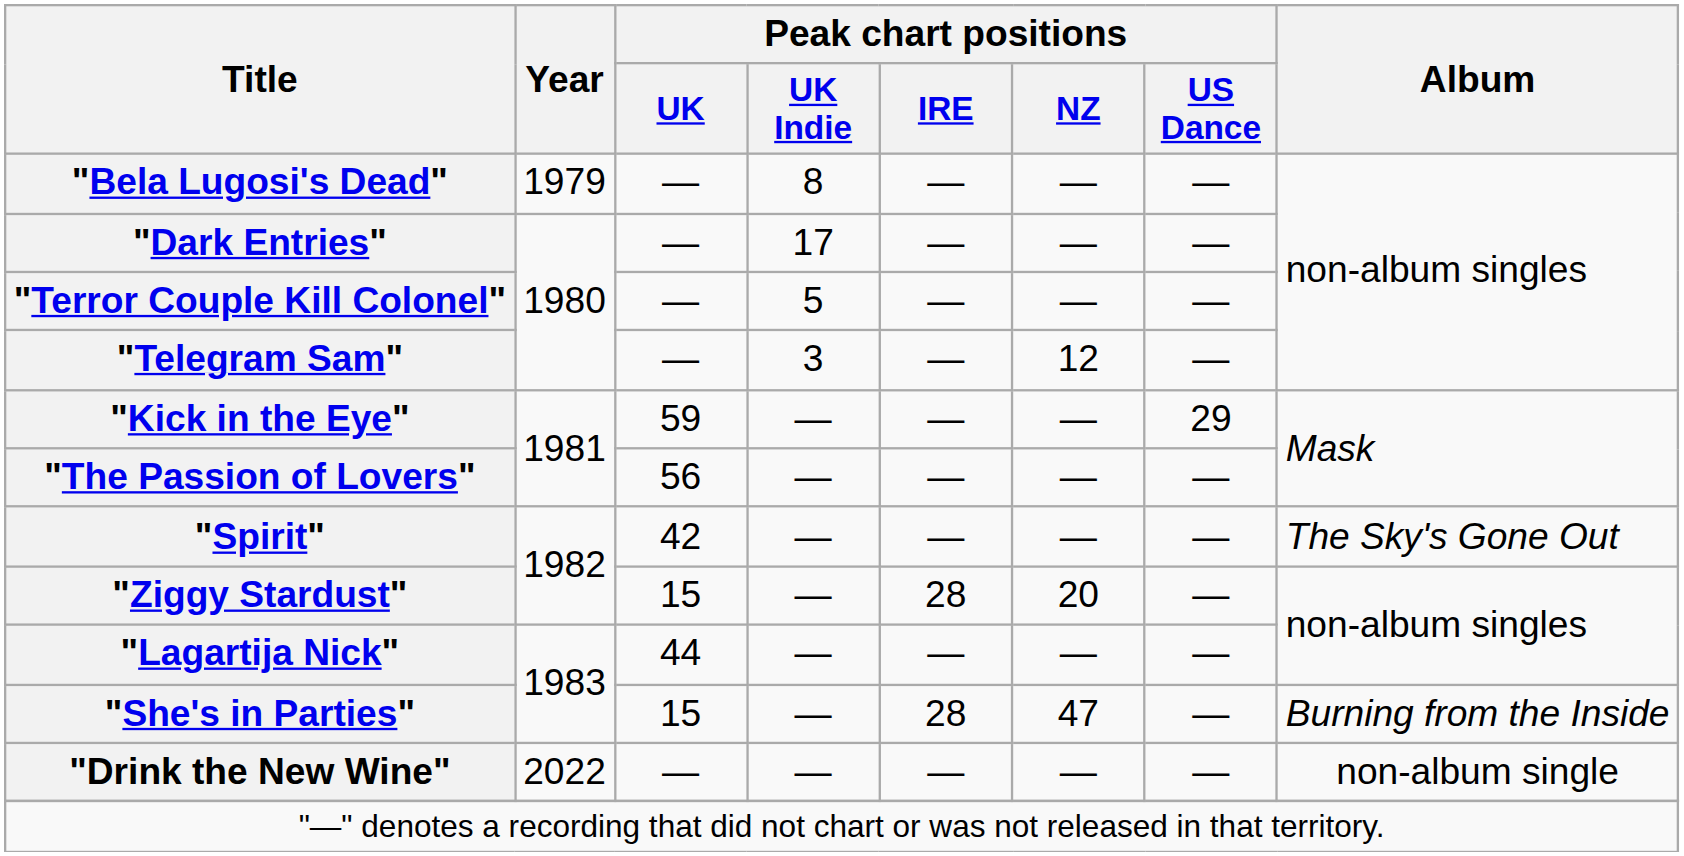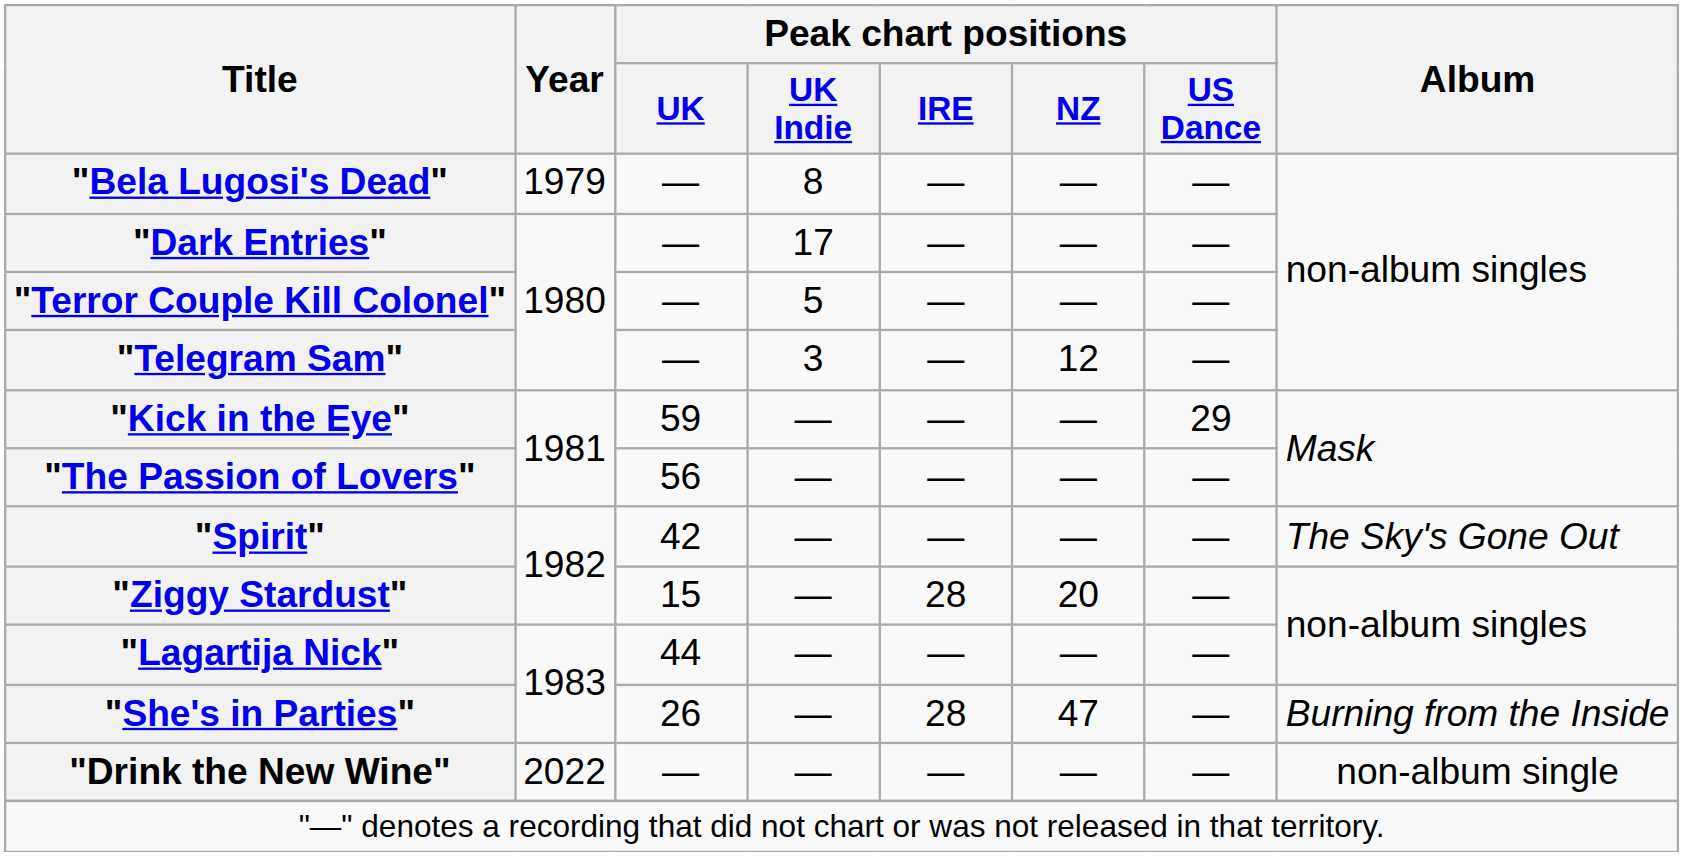 <table class="wikitable plainrowheaders">
 <tr>
 <th rowspan="2">Title</th>
 <th rowspan="2">Year</th>
 <th colspan="5">Peak chart positions</th>
 <th rowspan="2">Album</th>
 </tr>
 <tr>
 <th style="width:3.5em;font-size:90%"><a href='#'>UK</a><br></th>
 <th style="width:3.5em;font-size:90%"><a href='#'>UK<br>Indie</a><br></th>
 <th style="width:3.5em;font-size:90%"><a href='#'>IRE</a><br></th>
 <th style="width:3.5em;font-size:90%"><a href='#'>NZ</a><br></th>
 <th style="width:3.5em;font-size:90%"><a href='#'>US<br>Dance</a><br></th>
 </tr>
 <tr align="center">
 <th scope="row">"<a href='#'>Bela Lugosi's Dead</a>"</th>
 <td>1979</td>
 <td>—</td>
 <td>8</td>
 <td>—</td>
 <td>—</td>
 <td>—</td>
 <td align="left" rowspan="4">non-album singles</td>
 </tr>
 <tr align="center">
 <th scope="row">"<a href='#'>Dark Entries</a>"</th>
 <td rowspan="3">1980</td>
 <td>—</td>
 <td>17</td>
 <td>—</td>
 <td>—</td>
 <td>—</td>
 </tr>
 <tr align="center">
 <th scope="row">"<a href='#'>Terror Couple Kill Colonel</a>"</th>
 <td>—</td>
 <td>5</td>
 <td>—</td>
 <td>—</td>
 <td>—</td>
 </tr>
 <tr align="center">
 <th scope="row">"<a href='#'>Telegram Sam</a>"</th>
 <td>—</td>
 <td>3</td>
 <td>—</td>
 <td>12</td>
 <td>—</td>
 </tr>
 <tr align="center">
 <th scope="row">"<a href='#'>Kick in the Eye</a>"</th>
 <td rowspan="2">1981</td>
 <td>59</td>
 <td>—</td>
 <td>—</td>
 <td>—</td>
 <td>29</td>
 <td align="left" rowspan="2"><em>Mask</em></td>
 </tr>
 <tr align="center">
 <th scope="row">"<a href='#'>The Passion of Lovers</a>"</th>
 <td>56</td>
 <td>—</td>
 <td>—</td>
 <td>—</td>
 <td>—</td>
 </tr>
 <tr align="center">
 <th scope="row">"<a href='#'>Spirit</a>"</th>
 <td rowspan="2">1982</td>
 <td>42</td>
 <td>—</td>
 <td>—</td>
 <td>—</td>
 <td>—</td>
 <td align="left"><em>The Sky's Gone Out</em></td>
 </tr>
 <tr align="center">
 <th scope="row">"<a href='#'>Ziggy Stardust</a>"</th>
 <td>15</td>
 <td>—</td>
 <td>28</td>
 <td>20</td>
 <td>—</td>
 <td rowspan="2" align="left">non-album singles</td>
 </tr>
 <tr align="center">
 <th scope="row">"<a href='#'>Lagartija Nick</a>"</th>
 <td rowspan="2">1983</td>
 <td>44</td>
 <td>—</td>
 <td>—</td>
 <td>—</td>
 <td>—</td>
 </tr>
 <tr align="center">
 <th scope="row">"<a href='#'>She's in Parties</a>"</th>
-<td>15</td>
+<td>26</td>
 <td>—</td>
 <td>28</td>
 <td>47</td>
 <td>—</td>
 <td align="left"><em>Burning from the Inside</em></td>
 </tr>
 <tr align="center">
 <th scope="row">"Drink the New Wine"</th>
 <td rowspan="1">2022</td>
 <td>—</td>
 <td>—</td>
 <td>—</td>
 <td>—</td>
 <td>—</td>
 <td>non-album single</td>
 </tr>
 <tr>
 </tr>
 <tr>
 <td colspan="8" align="center" style="font-size: 85%">"—" denotes a recording that did not chart or was not released in that territory.</td>
 </tr>
 </table>
